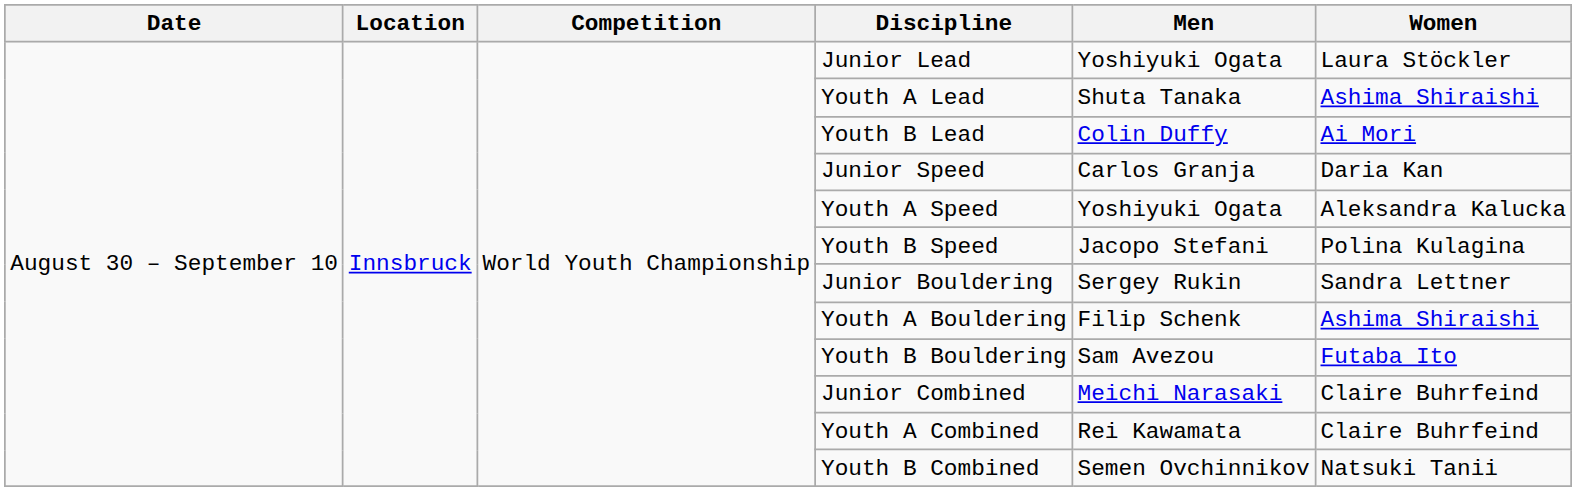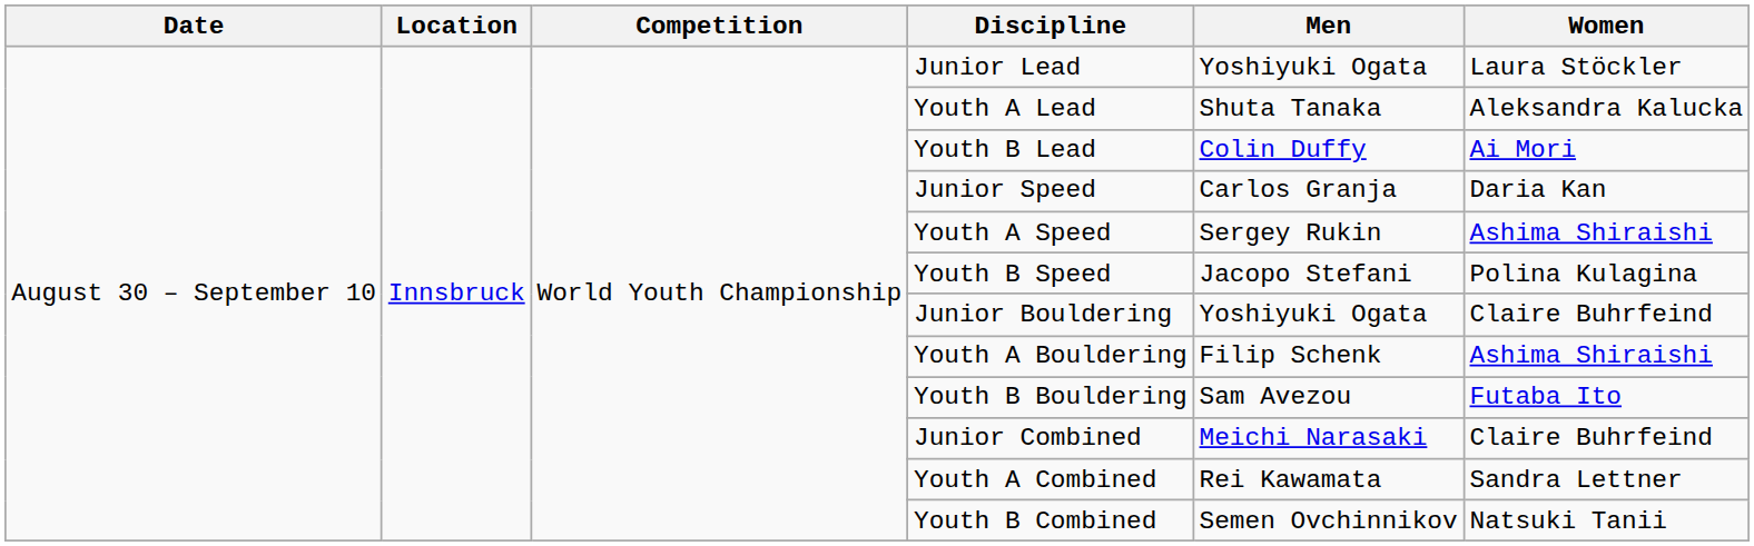 <table class="wikitable">
 <tr>
 <th>Date</th>
 <th>Location</th>
 <th>Competition</th>
 <th>Discipline</th>
 <th>Men</th>
 <th>Women</th>
 </tr>
 <tr>
 <td rowspan="12">August 30 – September 10</td>
 <td rowspan="12"> <a href='#'>Innsbruck</a></td>
 <td rowspan="12">World Youth Championship</td>
 <td>Junior Lead</td>
 <td> Yoshiyuki Ogata</td>
 <td> Laura Stöckler</td>
 </tr>
 <tr>
 <td>Youth A Lead</td>
 <td> Shuta Tanaka</td>
-<td> <a href='#'>Ashima Shiraishi</a></td>
+<td> Aleksandra Kalucka</td>
 </tr>
 <tr>
 <td>Youth B Lead</td>
 <td> <a href='#'>Colin Duffy</a></td>
 <td> <a href='#'>Ai Mori</a></td>
 </tr>
 <tr>
 <td>Junior Speed</td>
 <td> Carlos Granja</td>
 <td> Daria Kan</td>
 </tr>
 <tr>
 <td>Youth A Speed</td>
-<td> Yoshiyuki Ogata</td>
-<td> Aleksandra Kalucka</td>
+<td> Sergey Rukin</td>
+<td> <a href='#'>Ashima Shiraishi</a></td>
 </tr>
 <tr>
 <td>Youth B Speed</td>
 <td> Jacopo Stefani</td>
 <td> Polina Kulagina</td>
 </tr>
 <tr>
 <td>Junior Bouldering</td>
-<td> Sergey Rukin</td>
-<td> Sandra Lettner</td>
+<td> Yoshiyuki Ogata</td>
+<td> Claire Buhrfeind</td>
 </tr>
 <tr>
 <td>Youth A Bouldering</td>
 <td> Filip Schenk</td>
 <td> <a href='#'>Ashima Shiraishi</a></td>
 </tr>
 <tr>
 <td>Youth B Bouldering</td>
 <td> Sam Avezou</td>
 <td> <a href='#'>Futaba Ito</a></td>
 </tr>
 <tr>
 <td>Junior Combined</td>
 <td> <a href='#'>Meichi Narasaki</a></td>
 <td> Claire Buhrfeind</td>
 </tr>
 <tr>
 <td>Youth A Combined</td>
 <td> Rei Kawamata</td>
-<td> Claire Buhrfeind</td>
+<td> Sandra Lettner</td>
 </tr>
 <tr>
 <td>Youth B Combined</td>
 <td> Semen Ovchinnikov</td>
 <td> Natsuki Tanii</td>
 </tr>
 </table>
